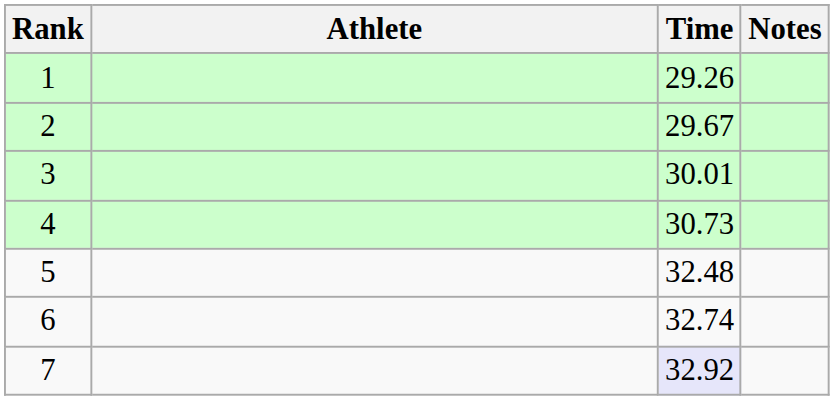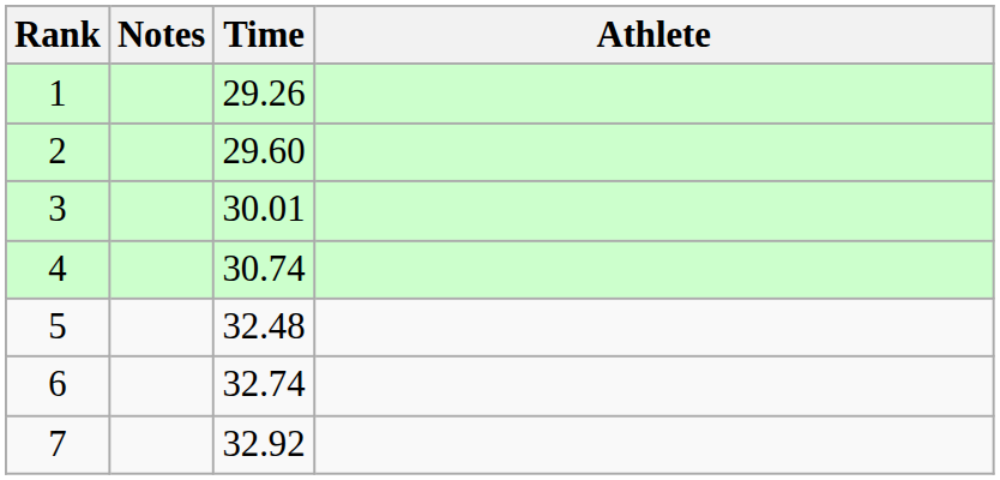 <table class="wikitable" style="text-align:center">
 <tr>
 <th>Rank</th>
+<th>Notes</th>
+<th>Time</th>
 <th Style="width:18em">Athlete</th>
-<th>Time</th>
-<th>Notes</th>
 </tr>
 <tr style="background:#cfc">
 <td>1</td>
+<td></td>
+<td>29.26</td>
 <td style="text-align:left"></td>
-<td>29.26</td>
-<td></td>
 </tr>
 <tr style="background:#cfc">
 <td>2</td>
+<td></td>
+<td>29.60</td>
 <td style="text-align:left"></td>
-<td>29.67</td>
-<td></td>
 </tr>
 <tr style="background:#cfc">
 <td>3</td>
+<td></td>
+<td>30.01</td>
 <td style="text-align:left"></td>
-<td>30.01</td>
-<td></td>
 </tr>
 <tr style="background:#cfc">
 <td>4</td>
+<td></td>
+<td>30.74</td>
 <td style="text-align:left"></td>
-<td>30.73</td>
-<td></td>
 </tr>
 <tr>
 <td>5</td>
+<td></td>
+<td>32.48</td>
 <td style="text-align:left"></td>
-<td>32.48</td>
-<td></td>
 </tr>
 <tr>
 <td>6</td>
+<td></td>
+<td>32.74</td>
 <td style="text-align:left"></td>
-<td>32.74</td>
-<td></td>
 </tr>
 <tr>
 <td>7</td>
+<td></td>
+<td>32.92</td>
 <td style="text-align:left"></td>
-<td style="background: lavender;">32.92</td>
-<td></td>
 </tr>
 </table>
